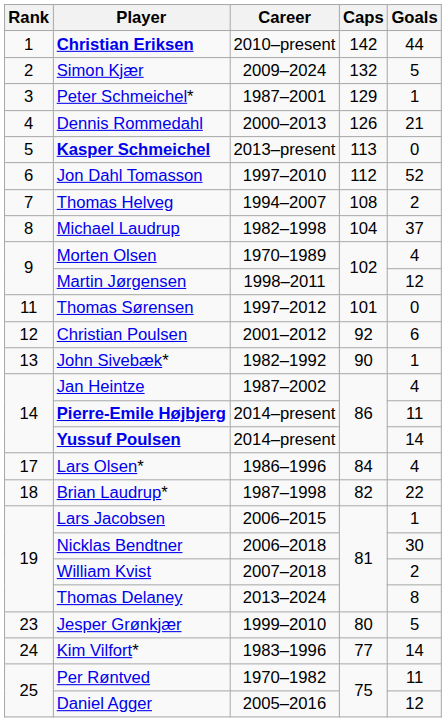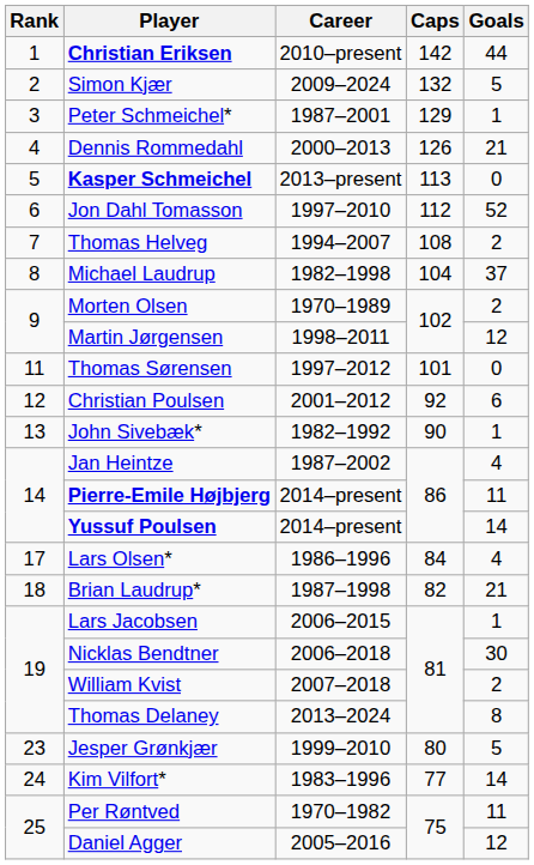 <table class="wikitable" style="text-align: center;">
 <tr>
 <th>Rank</th>
 <th>Player</th>
 <th>Career</th>
 <th>Caps</th>
 <th>Goals</th>
 </tr>
 <tr>
 <td>1</td>
 <td align="left"><strong><a href='#'>Christian Eriksen</a></strong></td>
 <td>2010–present</td>
 <td>142</td>
 <td>44</td>
 </tr>
 <tr>
 <td>2</td>
 <td align="left"><a href='#'>Simon Kjær</a></td>
 <td>2009–2024</td>
 <td>132</td>
 <td>5</td>
 </tr>
 <tr>
 <td>3</td>
 <td align="left"><a href='#'>Peter Schmeichel</a>*</td>
 <td>1987–2001</td>
 <td>129</td>
 <td>1</td>
 </tr>
 <tr>
 <td>4</td>
 <td align="left"><a href='#'>Dennis Rommedahl</a></td>
 <td>2000–2013</td>
 <td>126</td>
 <td>21</td>
 </tr>
 <tr>
 <td>5</td>
 <td align="left"><strong><a href='#'>Kasper Schmeichel</a></strong></td>
 <td>2013–present</td>
 <td>113</td>
 <td>0</td>
 </tr>
 <tr>
 <td>6</td>
 <td align="left"><a href='#'>Jon Dahl Tomasson</a></td>
 <td>1997–2010</td>
 <td>112</td>
 <td>52</td>
 </tr>
 <tr>
 <td>7</td>
 <td align="left"><a href='#'>Thomas Helveg</a></td>
 <td>1994–2007</td>
 <td>108</td>
 <td>2</td>
 </tr>
 <tr>
 <td>8</td>
 <td align="left"><a href='#'>Michael Laudrup</a></td>
 <td>1982–1998</td>
 <td>104</td>
 <td>37</td>
 </tr>
 <tr>
 <td rowspan="2">9</td>
 <td align="left"><a href='#'>Morten Olsen</a></td>
 <td>1970–1989</td>
 <td rowspan="2">102</td>
-<td>4</td>
+<td>2</td>
 </tr>
 <tr>
 <td align="left"><a href='#'>Martin Jørgensen</a></td>
 <td>1998–2011</td>
 <td>12</td>
 </tr>
 <tr>
 <td>11</td>
 <td align="left"><a href='#'>Thomas Sørensen</a></td>
 <td>1997–2012</td>
 <td>101</td>
 <td>0</td>
 </tr>
 <tr>
 <td>12</td>
 <td align="left"><a href='#'>Christian Poulsen</a></td>
 <td>2001–2012</td>
 <td>92</td>
 <td>6</td>
 </tr>
 <tr>
 <td>13</td>
 <td align="left"><a href='#'>John Sivebæk</a>*</td>
 <td>1982–1992</td>
 <td>90</td>
 <td>1</td>
 </tr>
 <tr>
 <td rowspan="3">14</td>
 <td align="left"><a href='#'>Jan Heintze</a></td>
 <td>1987–2002</td>
 <td rowspan="3">86</td>
 <td>4</td>
 </tr>
 <tr>
 <td align="left"><strong><a href='#'>Pierre-Emile Højbjerg</a></strong></td>
 <td>2014–present</td>
 <td>11</td>
 </tr>
 <tr>
 <td align="left"><strong><a href='#'>Yussuf Poulsen</a></strong></td>
 <td>2014–present</td>
 <td>14</td>
 </tr>
 <tr>
 <td>17</td>
 <td align="left"><a href='#'>Lars Olsen</a>*</td>
 <td>1986–1996</td>
 <td>84</td>
 <td>4</td>
 </tr>
 <tr>
 <td>18</td>
 <td align="left"><a href='#'>Brian Laudrup</a>*</td>
 <td>1987–1998</td>
 <td>82</td>
-<td>22</td>
+<td>21</td>
 </tr>
 <tr>
 <td rowspan="4">19</td>
 <td align="left"><a href='#'>Lars Jacobsen</a></td>
 <td>2006–2015</td>
 <td rowspan="4">81</td>
 <td>1</td>
 </tr>
 <tr>
 <td align="left"><a href='#'>Nicklas Bendtner</a></td>
 <td>2006–2018</td>
 <td>30</td>
 </tr>
 <tr>
 <td align="left"><a href='#'>William Kvist</a></td>
 <td>2007–2018</td>
 <td>2</td>
 </tr>
 <tr>
 <td align="left"><a href='#'>Thomas Delaney</a></td>
 <td>2013–2024</td>
 <td>8</td>
 </tr>
 <tr>
 <td>23</td>
 <td align="left"><a href='#'>Jesper Grønkjær</a></td>
 <td>1999–2010</td>
 <td>80</td>
 <td>5</td>
 </tr>
 <tr>
 <td>24</td>
 <td align="left"><a href='#'>Kim Vilfort</a>*</td>
 <td>1983–1996</td>
 <td>77</td>
 <td>14</td>
 </tr>
 <tr>
 <td rowspan="2">25</td>
 <td align="left"><a href='#'>Per Røntved</a></td>
 <td>1970–1982</td>
 <td rowspan="2">75</td>
 <td>11</td>
 </tr>
 <tr>
 <td align="left"><a href='#'>Daniel Agger</a></td>
 <td>2005–2016</td>
 <td>12</td>
 </tr>
 </table>
